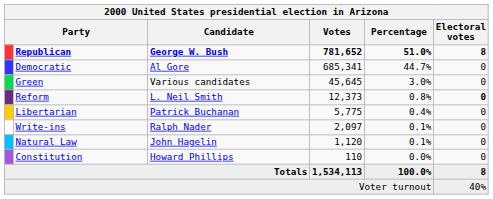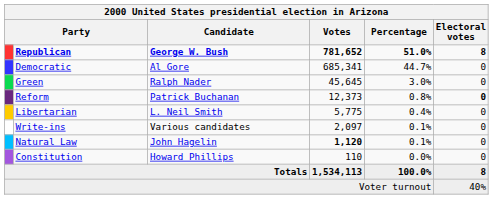 <table class="wikitable" style="font-size: 95%;">
 <tr>
 <th colspan="6">2000 United States presidential election in Arizona</th>
 </tr>
 <tr>
 <th colspan="2" style="width: 15em">Party</th>
 <th style="width: 17em">Candidate</th>
 <th style="width: 5em">Votes</th>
 <th style="width: 7em">Percentage</th>
 <th style="width: 5em">Electoral votes</th>
 </tr>
 <tr>
 <th style="background-color:#FF3333; width: 3px"></th>
 <td style="width: 130px"><strong><a href='#'>Republican</a></strong></td>
 <td><strong><a href='#'>George W. Bush</a></strong></td>
 <td align="right"><strong>781,652</strong></td>
 <td align="right"><strong>51.0%</strong></td>
 <td align="right"><strong>8</strong></td>
 </tr>
 <tr>
 <th style="background-color:#3333FF; width: 3px"></th>
 <td style="width: 130px"><a href='#'>Democratic</a></td>
 <td><a href='#'>Al Gore</a></td>
 <td align="right">685,341</td>
 <td align="right">44.7%</td>
 <td align="right">0</td>
 </tr>
 <tr>
 <th style="background-color:#0BDA51; width: 3px"></th>
 <td style="width: 130px"><a href='#'>Green</a></td>
-<td>Various candidates</td>
+<td><a href='#'>Ralph Nader</a></td>
 <td align="right">45,645</td>
 <td align="right">3.0%</td>
 <td align="right">0</td>
 </tr>
 <tr>
 <th style="background-color:#6A287E; width: 3px"></th>
 <td style="width: 130px"><a href='#'>Reform</a></td>
-<td><a href='#'>L. Neil Smith</a></td>
+<td><a href='#'>Patrick Buchanan</a></td>
 <td align="right">12,373</td>
 <td align="right">0.8%</td>
 <td align="right"><strong>0</strong></td>
 </tr>
 <tr>
 <th style="background-color:#FC0; width: 3px"></th>
 <td style="width: 130px"><a href='#'>Libertarian</a></td>
-<td><a href='#'>Patrick Buchanan</a></td>
+<td><a href='#'>L. Neil Smith</a></td>
 <td align="right">5,775</td>
 <td align="right">0.4%</td>
 <td align="right">0</td>
 </tr>
 <tr>
 <th style="background-color:#FFFFFF; width: 3px"></th>
 <td style="width: 130px"><a href='#'>Write-ins</a></td>
-<td><a href='#'>Ralph Nader</a></td>
+<td>Various candidates</td>
 <td align="right">2,097</td>
 <td align="right">0.1%</td>
 <td align="right">0</td>
 </tr>
 <tr>
 <th style="background-color:#00BFFF; width: 3px"></th>
 <td style="width: 130px"><a href='#'>Natural Law</a></td>
 <td><a href='#'>John Hagelin</a></td>
-<td align="right">1,120</td>
+<td align="right"><strong>1,120</strong></td>
 <td align="right">0.1%</td>
 <td align="right">0</td>
 </tr>
 <tr>
 <th style="background-color:#A356DE; width: 3px"></th>
 <td style="width: 130px"><a href='#'>Constitution</a></td>
 <td><a href='#'>Howard Phillips</a></td>
 <td align="right">110</td>
 <td align="right">0.0%</td>
 <td align="right">0</td>
 </tr>
 <tr bgcolor="#EEEEEE">
 <td colspan="3" align="right"><strong>Totals</strong></td>
 <td align="right"><strong>1,534,113</strong></td>
 <td align="right"><strong>100.0%</strong></td>
 <td align="right"><strong>8</strong></td>
 </tr>
 <tr bgcolor="#EEEEEE">
 <td colspan="5" align="right">Voter turnout</td>
 <td align="right">40%</td>
 </tr>
 </table>
